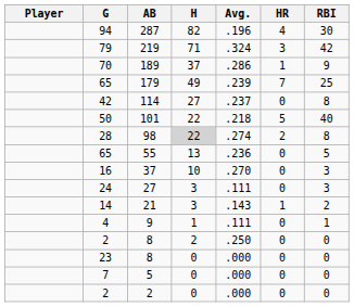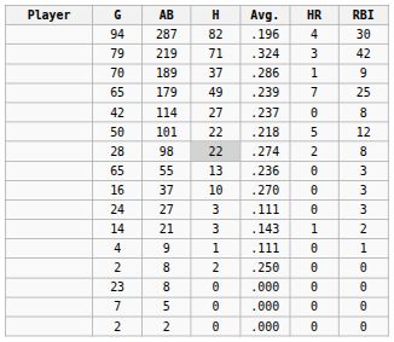 <table class="wikitable sortable">
 <tr>
 <th bgcolor="#DDDDFF" width="16%">Player</th>
 <th bgcolor="#DDDDFF" width="9%">G</th>
 <th bgcolor="#DDDDFF" width="9%">AB</th>
 <th bgcolor="#DDDDFF" width="9%">H</th>
 <th bgcolor="#DDDDFF" width="9%">Avg.</th>
 <th bgcolor="#DDDDFF" width="9%">HR</th>
 <th bgcolor="#DDDDFF" width="9%">RBI</th>
 </tr>
 <tr align="center">
 <td></td>
 <td>94</td>
 <td>287</td>
 <td>82</td>
 <td>.196</td>
 <td>4</td>
 <td>30</td>
 </tr>
 <tr align="center">
 <td></td>
 <td>79</td>
 <td>219</td>
 <td>71</td>
 <td>.324</td>
 <td>3</td>
 <td>42</td>
 </tr>
 <tr align="center">
 <td></td>
 <td>70</td>
 <td>189</td>
 <td>37</td>
 <td>.286</td>
 <td>1</td>
 <td>9</td>
 </tr>
 <tr align="center">
 <td></td>
 <td>65</td>
 <td>179</td>
 <td>49</td>
 <td>.239</td>
 <td>7</td>
 <td>25</td>
 </tr>
 <tr align="center">
 <td></td>
 <td>42</td>
 <td>114</td>
 <td>27</td>
 <td>.237</td>
 <td>0</td>
 <td>8</td>
 </tr>
 <tr align="center">
 <td></td>
 <td>50</td>
 <td>101</td>
 <td>22</td>
 <td>.218</td>
 <td>5</td>
-<td>40</td>
+<td>12</td>
 </tr>
 <tr align="center">
 <td></td>
 <td>28</td>
 <td>98</td>
 <td style="background: lightgrey;">22</td>
 <td>.274</td>
 <td>2</td>
 <td>8</td>
 </tr>
 <tr align="center">
 <td></td>
 <td>65</td>
 <td>55</td>
 <td>13</td>
 <td>.236</td>
 <td>0</td>
-<td>5</td>
+<td>3</td>
 </tr>
 <tr align="center">
 <td></td>
 <td>16</td>
 <td>37</td>
 <td>10</td>
 <td>.270</td>
 <td>0</td>
 <td>3</td>
 </tr>
 <tr align="center">
 <td></td>
 <td>24</td>
 <td>27</td>
 <td>3</td>
 <td>.111</td>
 <td>0</td>
 <td>3</td>
 </tr>
 <tr align="center">
 <td></td>
 <td>14</td>
 <td>21</td>
 <td>3</td>
 <td>.143</td>
 <td>1</td>
 <td>2</td>
 </tr>
 <tr align="center">
 <td></td>
 <td>4</td>
 <td>9</td>
 <td>1</td>
 <td>.111</td>
 <td>0</td>
 <td>1</td>
 </tr>
 <tr align="center">
 <td></td>
 <td>2</td>
 <td>8</td>
 <td>2</td>
 <td>.250</td>
 <td>0</td>
 <td>0</td>
 </tr>
 <tr align="center">
 <td></td>
 <td>23</td>
 <td>8</td>
 <td>0</td>
 <td>.000</td>
 <td>0</td>
 <td>0</td>
 </tr>
 <tr align="center">
 <td></td>
 <td>7</td>
 <td>5</td>
 <td>0</td>
 <td>.000</td>
 <td>0</td>
 <td>0</td>
 </tr>
 <tr align="center">
 <td></td>
 <td>2</td>
 <td>2</td>
 <td>0</td>
 <td>.000</td>
 <td>0</td>
 <td>0</td>
 </tr>
 </table>
